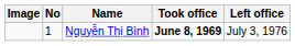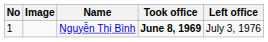 <table class="wikitable sortable">
 <tr>
+<th>No</th>
 <th>Image</th>
-<th>No</th>
 <th>Name</th>
 <th>Took office</th>
 <th>Left office</th>
 </tr>
 <tr>
+<td>1</td>
 <td></td>
-<td>1</td>
 <td><a href='#'>Nguyễn Thị Bình</a></td>
 <td><strong>June 8, 1969</strong></td>
 <td>July 3, 1976</td>
 </tr>
 </table>
